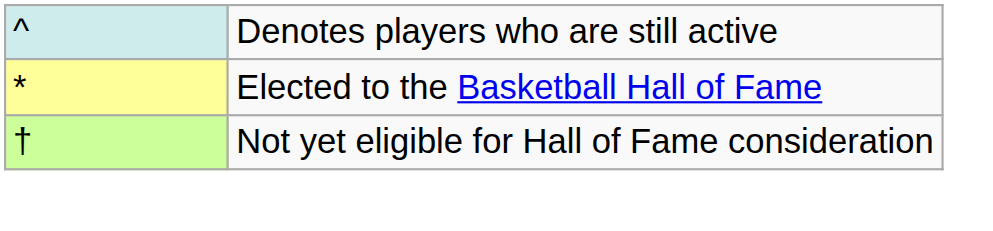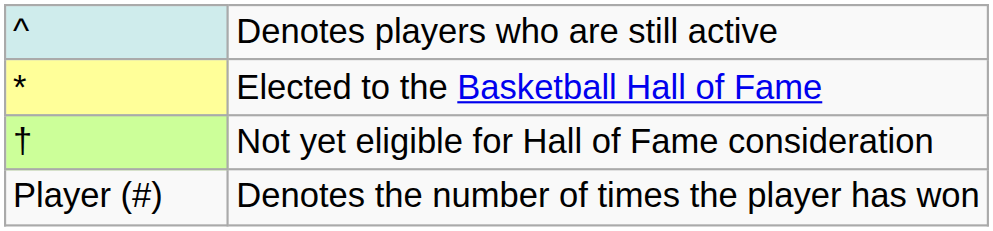 <table class="wikitable">
 <tr>
 <td style="background-color:#CFECEC; border:1px solid #aaaaaa; width:6em;">^</td>
 <td>Denotes players who are still active</td>
 </tr>
 <tr>
 <td style="background-color:#FFFF99; border:1px solid #aaaaaa; width:6em;">*</td>
 <td>Elected to the <a href='#'>Basketball Hall of Fame</a></td>
 </tr>
 <tr>
 <td style="background:#CCFF99; width:1em">†</td>
 <td>Not yet eligible for Hall of Fame consideration</td>
 </tr>
+<tr>
+<td>Player (#)</td>
+<td>Denotes the number of times the player has won</td>
+</tr>
 </table>
